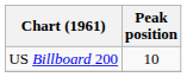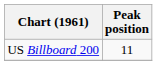 <table class="wikitable">
 <tr>
 <th>Chart (1961)</th>
 <th>Peak<br>position</th>
 </tr>
 <tr>
 <td>US <a href='#'><em>Billboard</em> 200</a></td>
-<td align="center">10</td>
+<td align="center">11</td>
 </tr>
 <tr>
 </tr>
 </table>
